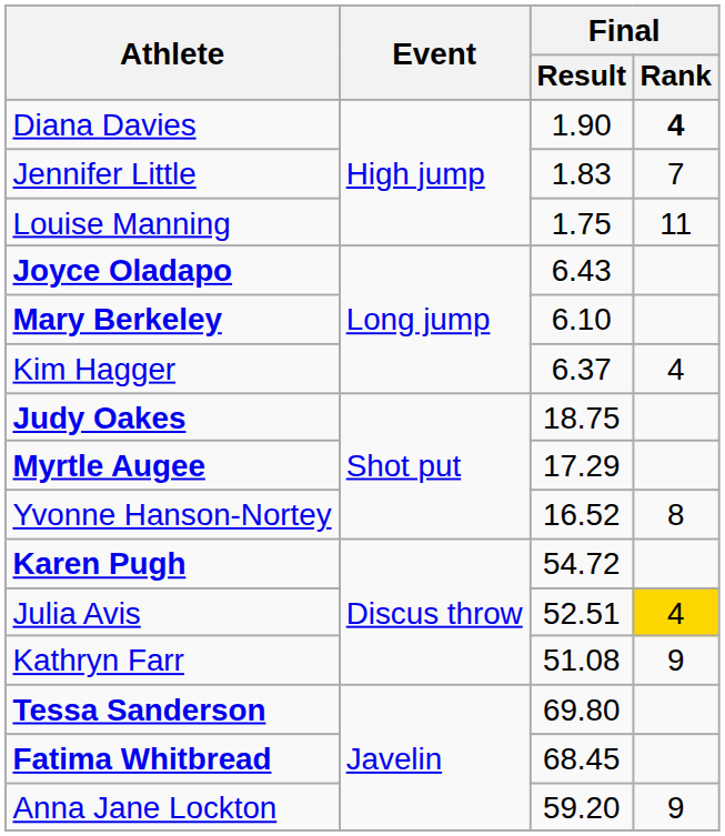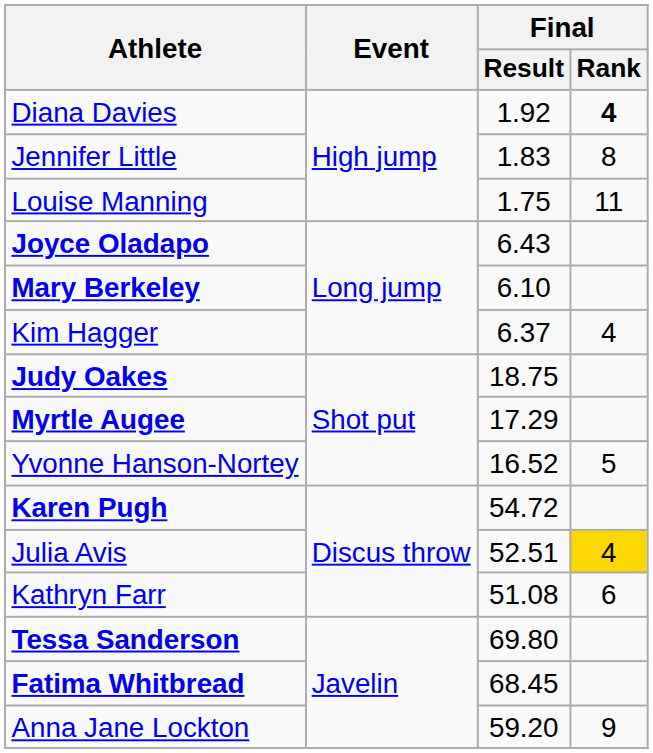 <table class="wikitable" style="font-size:90%">
 <tr>
 <th rowspan="2">Athlete</th>
 <th rowspan="2">Event</th>
 <th colspan="2">Final</th>
 </tr>
 <tr style="font-size:95%">
 <th>Result</th>
 <th>Rank</th>
 </tr>
 <tr align=center>
 <td align=left><a href='#'>Diana Davies</a></td>
 <td align=left rowspan=3><a href='#'>High jump</a></td>
-<td>1.90</td>
+<td>1.92</td>
 <td><strong>4</strong></td>
 </tr>
 <tr align=center>
 <td align=left><a href='#'>Jennifer Little</a></td>
 <td>1.83</td>
-<td>7</td>
+<td>8</td>
 </tr>
 <tr align=center>
 <td align=left><a href='#'>Louise Manning</a></td>
 <td>1.75</td>
 <td>11</td>
 </tr>
 <tr align=center>
 <td align=left><strong><a href='#'>Joyce Oladapo</a></strong></td>
 <td align=left rowspan=3><a href='#'>Long jump</a></td>
 <td>6.43</td>
 <td></td>
 </tr>
 <tr align=center>
 <td align=left><strong><a href='#'>Mary Berkeley</a></strong></td>
 <td>6.10</td>
 <td></td>
 </tr>
 <tr align=center>
 <td align=left><a href='#'>Kim Hagger</a></td>
 <td>6.37</td>
 <td>4</td>
 </tr>
 <tr align=center>
 <td align=left><strong><a href='#'>Judy Oakes</a></strong></td>
 <td align=left rowspan=3><a href='#'>Shot put</a></td>
 <td>18.75</td>
 <td></td>
 </tr>
 <tr align=center>
 <td align=left><strong><a href='#'>Myrtle Augee</a></strong></td>
 <td>17.29</td>
 <td></td>
 </tr>
 <tr align=center>
 <td align=left><a href='#'>Yvonne Hanson-Nortey</a></td>
 <td>16.52</td>
-<td>8</td>
+<td>5</td>
 </tr>
 <tr align=center>
 <td align=left><strong><a href='#'>Karen Pugh</a></strong></td>
 <td align=left rowspan=3><a href='#'>Discus throw</a></td>
 <td>54.72</td>
 <td></td>
 </tr>
 <tr align=center>
 <td align=left><a href='#'>Julia Avis</a></td>
 <td>52.51</td>
 <td style="background: gold;">4</td>
 </tr>
 <tr align=center>
 <td align=left><a href='#'>Kathryn Farr</a></td>
 <td>51.08</td>
-<td>9</td>
+<td>6</td>
 </tr>
 <tr align=center>
 <td align=left><strong><a href='#'>Tessa Sanderson</a></strong></td>
 <td align=left rowspan=3><a href='#'>Javelin</a></td>
 <td>69.80</td>
 <td></td>
 </tr>
 <tr align=center>
 <td align=left><strong><a href='#'>Fatima Whitbread</a></strong></td>
 <td>68.45</td>
 <td></td>
 </tr>
 <tr align=center>
 <td align=left><a href='#'>Anna Jane Lockton</a></td>
 <td>59.20</td>
 <td>9</td>
 </tr>
 </table>
